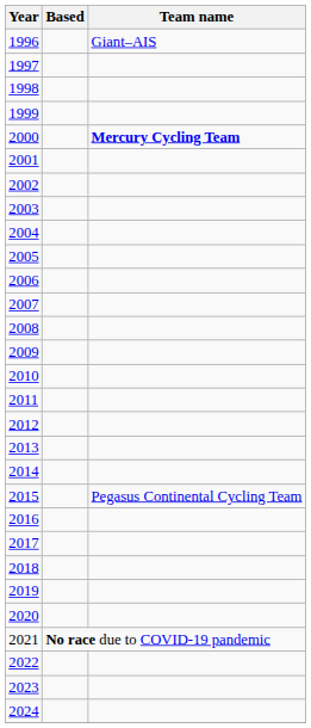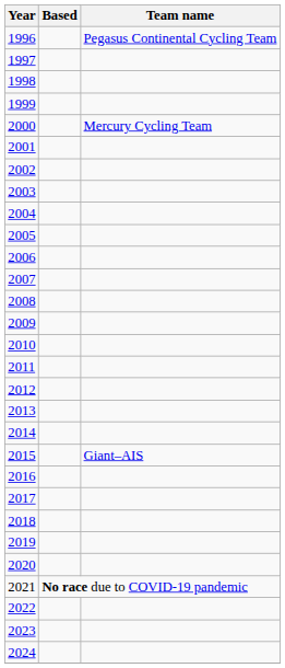 <table class="wikitable sortable">
 <tr>
 <th>Year</th>
 <th>Based</th>
 <th>Team name</th>
 </tr>
 <tr>
 <td><a href='#'>1996</a></td>
 <td></td>
-<td><a href='#'>Giant–AIS</a></td>
+<td><a href='#'>Pegasus Continental Cycling Team</a></td>
 </tr>
 <tr>
 <td><a href='#'>1997</a></td>
 <td></td>
 <td></td>
 </tr>
 <tr>
 <td><a href='#'>1998</a></td>
 <td></td>
 <td></td>
 </tr>
 <tr>
 <td><a href='#'>1999</a></td>
 <td></td>
 <td></td>
 </tr>
 <tr>
 <td><a href='#'>2000</a></td>
 <td></td>
-<td><strong><a href='#'>Mercury Cycling Team</a></strong></td>
+<td><a href='#'>Mercury Cycling Team</a></td>
 </tr>
 <tr>
 <td><a href='#'>2001</a></td>
 <td></td>
 <td></td>
 </tr>
 <tr>
 <td><a href='#'>2002</a></td>
 <td></td>
 <td></td>
 </tr>
 <tr>
 <td><a href='#'>2003</a></td>
 <td></td>
 <td></td>
 </tr>
 <tr>
 <td><a href='#'>2004</a></td>
 <td></td>
 <td></td>
 </tr>
 <tr>
 <td><a href='#'>2005</a></td>
 <td></td>
 <td></td>
 </tr>
 <tr>
 <td><a href='#'>2006</a></td>
 <td></td>
 <td></td>
 </tr>
 <tr>
 <td><a href='#'>2007</a></td>
 <td></td>
 <td></td>
 </tr>
 <tr>
 <td><a href='#'>2008</a></td>
 <td></td>
 <td></td>
 </tr>
 <tr>
 <td><a href='#'>2009</a></td>
 <td></td>
 <td></td>
 </tr>
 <tr>
 <td><a href='#'>2010</a></td>
 <td></td>
 <td></td>
 </tr>
 <tr>
 <td><a href='#'>2011</a></td>
 <td></td>
 <td></td>
 </tr>
 <tr>
 <td><a href='#'>2012</a></td>
 <td></td>
 <td></td>
 </tr>
 <tr>
 <td><a href='#'>2013</a></td>
 <td></td>
 <td></td>
 </tr>
 <tr>
 <td><a href='#'>2014</a></td>
 <td></td>
 <td></td>
 </tr>
 <tr>
 <td><a href='#'>2015</a></td>
 <td></td>
-<td><a href='#'>Pegasus Continental Cycling Team</a></td>
+<td><a href='#'>Giant–AIS</a></td>
 </tr>
 <tr>
 <td><a href='#'>2016</a></td>
 <td></td>
 <td></td>
 </tr>
 <tr>
 <td><a href='#'>2017</a></td>
 <td></td>
 <td></td>
 </tr>
 <tr>
 <td><a href='#'>2018</a></td>
 <td></td>
 <td></td>
 </tr>
 <tr>
 <td><a href='#'>2019</a></td>
 <td></td>
 <td></td>
 </tr>
 <tr>
 <td><a href='#'>2020</a></td>
 <td></td>
 <td></td>
 </tr>
 <tr>
 <td>2021</td>
 <td rowspan=1 colspan=2><strong>No race</strong> due to <a href='#'>COVID-19 pandemic</a></td>
 </tr>
 <tr>
 <td><a href='#'>2022</a></td>
 <td></td>
 <td></td>
 </tr>
 <tr>
 <td><a href='#'>2023</a></td>
 <td></td>
 <td></td>
 </tr>
 <tr>
 <td><a href='#'>2024</a></td>
 <td></td>
 <td></td>
 </tr>
 <tr>
 </tr>
 </table>
